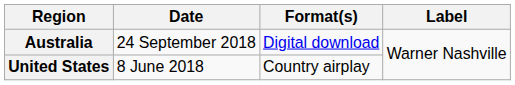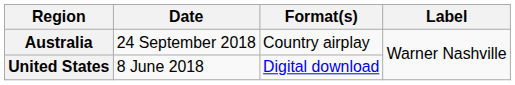 <table class="wikitable plainrowheaders">
 <tr>
 <th scope="col">Region</th>
 <th scope="col">Date</th>
 <th scope="col">Format(s)</th>
 <th scope="col">Label</th>
 </tr>
 <tr>
 <th scope="row">Australia</th>
 <td>24 September 2018</td>
-<td><a href='#'>Digital download</a></td>
+<td>Country airplay</td>
 <td rowspan="2">Warner Nashville</td>
 </tr>
 <tr>
 <th scope="row">United States</th>
 <td>8 June 2018</td>
-<td>Country airplay</td>
+<td><a href='#'>Digital download</a></td>
 </tr>
 </table>
